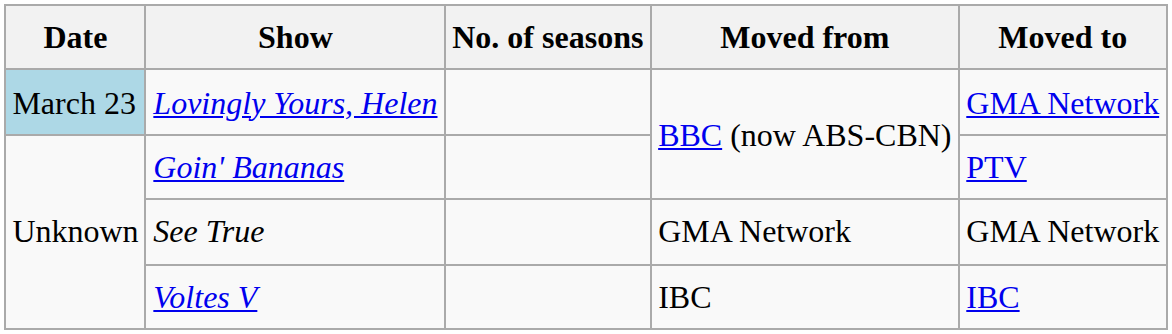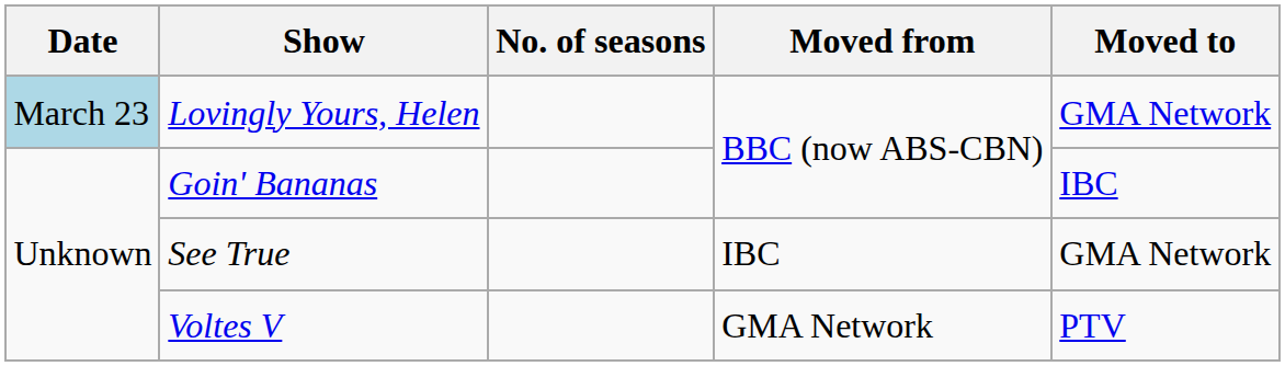 <table class="wikitable" style="text-align:left; line-height:25px; width:auto;">
 <tr>
 <th>Date</th>
 <th>Show</th>
 <th>No. of seasons</th>
 <th>Moved from</th>
 <th>Moved to</th>
 </tr>
 <tr>
 <td style="background: lightblue;">March 23</td>
 <td><em><a href='#'>Lovingly Yours, Helen</a></em></td>
 <td></td>
 <td rowspan="2"><a href='#'>BBC</a> (now ABS-CBN)</td>
 <td><a href='#'>GMA Network</a></td>
 </tr>
 <tr>
 <td rowspan="3">Unknown</td>
 <td><em><a href='#'>Goin' Bananas</a></em></td>
 <td></td>
-<td><a href='#'>PTV</a></td>
+<td><a href='#'>IBC</a></td>
 </tr>
 <tr>
 <td><em>See True</em></td>
 <td></td>
-<td>GMA Network</td>
+<td>IBC</td>
 <td>GMA Network</td>
 </tr>
 <tr>
 <td><em><a href='#'>Voltes V</a></em></td>
 <td></td>
-<td>IBC</td>
-<td><a href='#'>IBC</a></td>
+<td>GMA Network</td>
+<td><a href='#'>PTV</a></td>
 </tr>
 <tr>
 </tr>
 </table>
